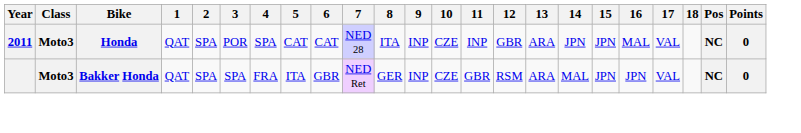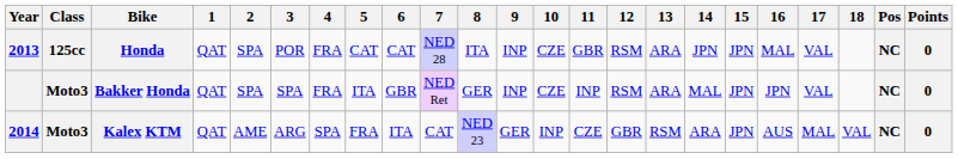 <table class="wikitable" style="text-align:center">
 <tr>
 <th>Year</th>
 <th>Class</th>
 <th>Bike</th>
 <th>1</th>
 <th>2</th>
 <th>3</th>
 <th>4</th>
 <th>5</th>
 <th>6</th>
 <th>7</th>
 <th>8</th>
 <th>9</th>
 <th>10</th>
 <th>11</th>
 <th>12</th>
 <th>13</th>
 <th>14</th>
 <th>15</th>
 <th>16</th>
 <th>17</th>
 <th>18</th>
 <th>Pos</th>
 <th>Points</th>
 </tr>
 <tr>
-<th><a href='#'>2011</a></th>
-<th>Moto3</th>
+<th><a href='#'>2013</a></th>
+<th>125cc</th>
 <th><a href='#'>Honda</a></th>
 <td><a href='#'>QAT</a></td>
 <td><a href='#'>SPA</a></td>
 <td><a href='#'>POR</a></td>
-<td><a href='#'>SPA</a></td>
+<td><a href='#'>FRA</a></td>
 <td><a href='#'>CAT</a></td>
 <td><a href='#'>CAT</a></td>
 <td style="background:#CFCFFF;"><a href='#'>NED</a><br><small>28</small></td>
 <td><a href='#'>ITA</a></td>
 <td><a href='#'>INP</a></td>
 <td><a href='#'>CZE</a></td>
-<td><a href='#'>INP</a></td>
 <td><a href='#'>GBR</a></td>
+<td><a href='#'>RSM</a></td>
 <td><a href='#'>ARA</a></td>
 <td><a href='#'>JPN</a></td>
 <td><a href='#'>JPN</a></td>
 <td><a href='#'>MAL</a></td>
 <td><a href='#'>VAL</a></td>
 <td></td>
 <th>NC</th>
 <th>0</th>
 </tr>
 <tr>
 <th></th>
 <th>Moto3</th>
 <th><a href='#'>Bakker</a> <a href='#'>Honda</a></th>
 <td><a href='#'>QAT</a></td>
 <td><a href='#'>SPA</a></td>
 <td><a href='#'>SPA</a></td>
 <td><a href='#'>FRA</a></td>
 <td><a href='#'>ITA</a></td>
 <td><a href='#'>GBR</a></td>
 <td style="background:#efcfff;"><a href='#'>NED</a><br><small>Ret</small></td>
 <td><a href='#'>GER</a></td>
 <td><a href='#'>INP</a></td>
 <td><a href='#'>CZE</a></td>
-<td><a href='#'>GBR</a></td>
+<td><a href='#'>INP</a></td>
 <td><a href='#'>RSM</a></td>
 <td><a href='#'>ARA</a></td>
 <td><a href='#'>MAL</a></td>
 <td><a href='#'>JPN</a></td>
 <td><a href='#'>JPN</a></td>
 <td><a href='#'>VAL</a></td>
 <td></td>
 <th>NC</th>
 <th>0</th>
 </tr>
+<tr>
+<th><a href='#'>2014</a></th>
+<th>Moto3</th>
+<th><a href='#'>Kalex</a> <a href='#'>KTM</a></th>
+<td><a href='#'>QAT</a></td>
+<td><a href='#'>AME</a></td>
+<td><a href='#'>ARG</a></td>
+<td><a href='#'>SPA</a></td>
+<td><a href='#'>FRA</a></td>
+<td><a href='#'>ITA</a></td>
+<td><a href='#'>CAT</a></td>
+<td style="background:#cfcfff;"><a href='#'>NED</a><br><small>23</small></td>
+<td><a href='#'>GER</a></td>
+<td><a href='#'>INP</a></td>
+<td><a href='#'>CZE</a></td>
+<td><a href='#'>GBR</a></td>
+<td><a href='#'>RSM</a></td>
+<td><a href='#'>ARA</a></td>
+<td><a href='#'>JPN</a></td>
+<td><a href='#'>AUS</a></td>
+<td><a href='#'>MAL</a></td>
+<td><a href='#'>VAL</a></td>
+<th>NC</th>
+<th>0</th>
+</tr>
 </table>
